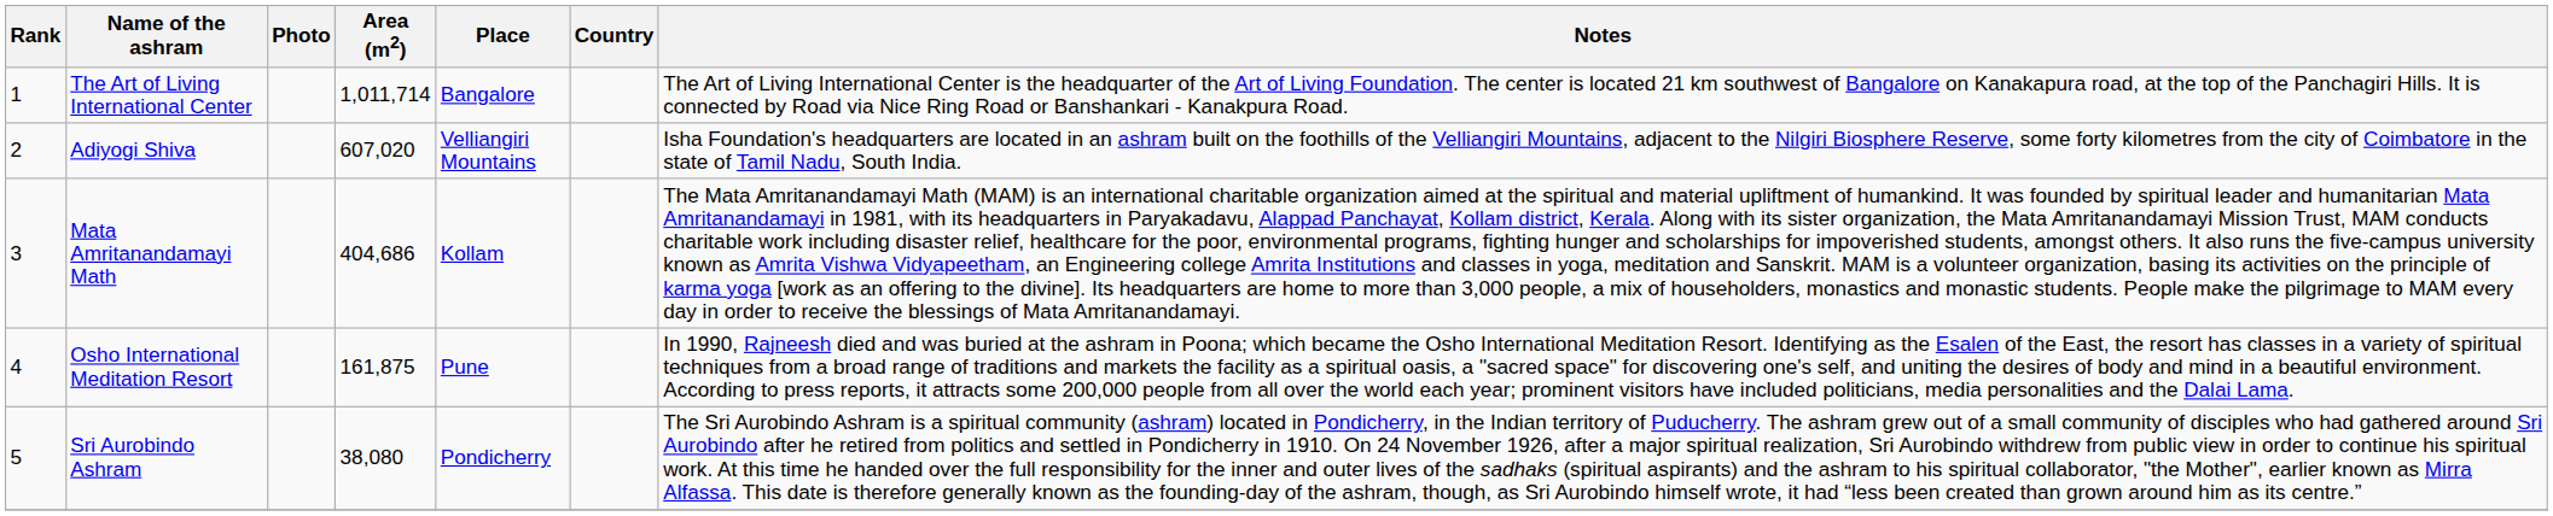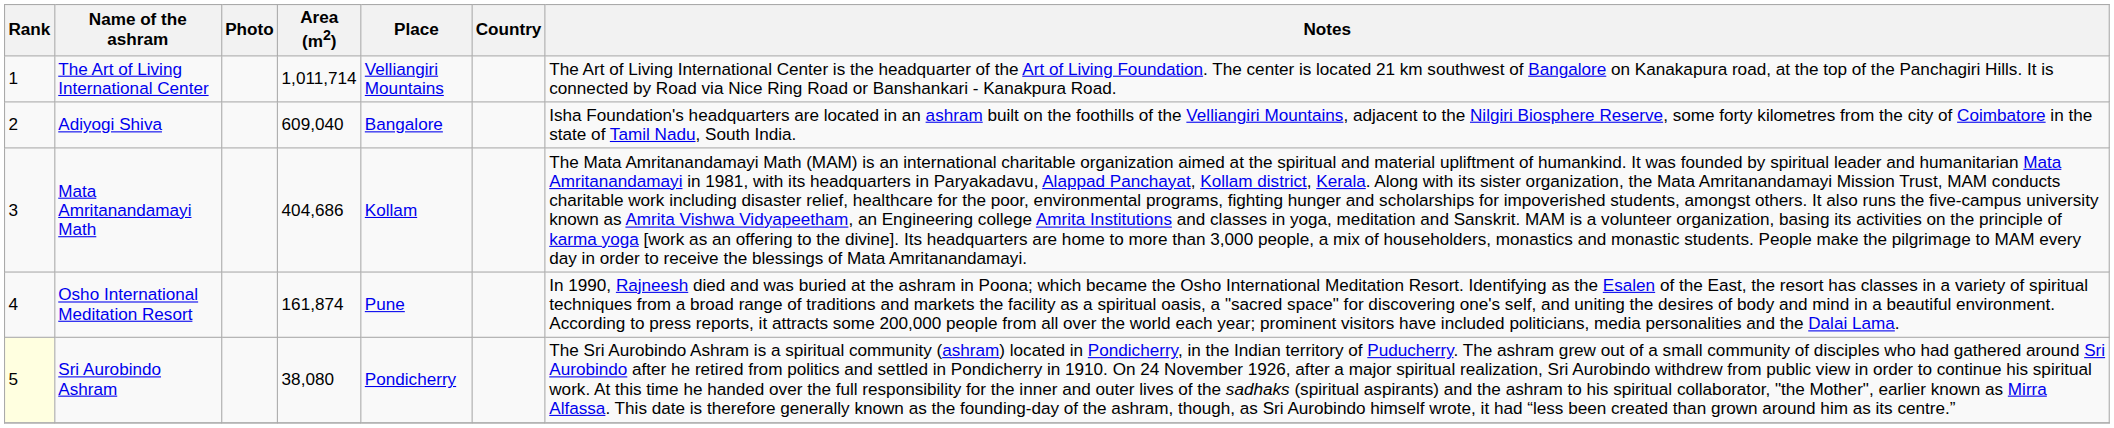 <table class="wikitable sortable">
 <tr>
 <th scope="col">Rank</th>
 <th scope="col">Name of the ashram</th>
 <th scope="col" class="unsortable">Photo</th>
 <th scope="col">Area (m<sup>2</sup>)</th>
 <th scope="col">Place</th>
 <th scope="col">Country</th>
 <th>Notes</th>
 </tr>
 <tr>
 <td>1</td>
 <td><a href='#'>The Art of Living International Center</a></td>
 <td></td>
 <td>1,011,714</td>
-<td><a href='#'>Bangalore</a></td>
+<td><a href='#'>Velliangiri Mountains</a></td>
 <td></td>
 <td>The Art of Living International Center is the headquarter of the <a href='#'>Art of Living Foundation</a>. The center is located 21 km southwest of <a href='#'>Bangalore</a> on Kanakapura road, at the top of the Panchagiri Hills. It is connected by Road via Nice Ring Road or Banshankari - Kanakpura Road.</td>
 </tr>
 <tr>
 <td>2</td>
 <td><a href='#'>Adiyogi Shiva</a></td>
 <td></td>
-<td>607,020</td>
-<td><a href='#'>Velliangiri Mountains</a></td>
+<td>609,040</td>
+<td><a href='#'>Bangalore</a></td>
 <td></td>
 <td>Isha Foundation's headquarters are located in an <a href='#'>ashram</a> built on the foothills of the <a href='#'>Velliangiri Mountains</a>, adjacent to the <a href='#'>Nilgiri Biosphere Reserve</a>, some forty kilometres from the city of <a href='#'>Coimbatore</a> in the state of <a href='#'>Tamil Nadu</a>, South India.</td>
 </tr>
 <tr>
 <td>3</td>
 <td><a href='#'>Mata Amritanandamayi Math</a></td>
 <td></td>
 <td>404,686</td>
 <td><a href='#'>Kollam</a></td>
 <td></td>
 <td>The Mata Amritanandamayi Math (MAM) is an international charitable organization aimed at the spiritual and material upliftment of humankind. It was founded by spiritual leader and humanitarian <a href='#'>Mata Amritanandamayi</a> in 1981, with its headquarters in Paryakadavu, <a href='#'>Alappad Panchayat</a>, <a href='#'>Kollam district</a>, <a href='#'>Kerala</a>. Along with its sister organization, the Mata Amritanandamayi Mission Trust, MAM conducts charitable work including disaster relief, healthcare for the poor, environmental programs, fighting hunger and scholarships for impoverished students, amongst others. It also runs the five-campus university known as <a href='#'>Amrita Vishwa Vidyapeetham</a>, an Engineering college <a href='#'>Amrita Institutions</a> and classes in yoga, meditation and Sanskrit. MAM is a volunteer organization, basing its activities on the principle of <a href='#'>karma yoga</a> [work as an offering to the divine]. Its headquarters are home to more than 3,000 people, a mix of householders, monastics and monastic students. People make the pilgrimage to MAM every day in order to receive the blessings of Mata Amritanandamayi.</td>
 </tr>
 <tr>
 <td>4</td>
 <td><a href='#'>Osho International Meditation Resort</a></td>
 <td></td>
-<td>161,875</td>
+<td>161,874</td>
 <td><a href='#'>Pune</a></td>
 <td></td>
 <td>In 1990, <a href='#'>Rajneesh</a> died and was buried at the ashram in Poona; which became the Osho International Meditation Resort. Identifying as the <a href='#'>Esalen</a> of the East, the resort has classes in a variety of spiritual techniques from a broad range of traditions and markets the facility as a spiritual oasis, a "sacred space" for discovering one's self, and uniting the desires of body and mind in a beautiful environment. According to press reports, it attracts some 200,000 people from all over the world each year; prominent visitors have included politicians, media personalities and the <a href='#'>Dalai Lama</a>.</td>
 </tr>
 <tr>
-<td>5</td>
+<td style="background: lightyellow;">5</td>
 <td><a href='#'>Sri Aurobindo Ashram</a></td>
 <td></td>
 <td>38,080</td>
 <td><a href='#'>Pondicherry</a></td>
 <td></td>
 <td>The Sri Aurobindo Ashram is a spiritual community (<a href='#'>ashram</a>) located in <a href='#'>Pondicherry</a>, in the Indian territory of <a href='#'>Puducherry</a>. The ashram grew out of a small community of disciples who had gathered around <a href='#'>Sri Aurobindo</a> after he retired from politics and settled in Pondicherry in 1910. On 24 November 1926, after a major spiritual realization, Sri Aurobindo withdrew from public view in order to continue his spiritual work. At this time he handed over the full responsibility for the inner and outer lives of the <em>sadhaks</em> (spiritual aspirants) and the ashram to his spiritual collaborator, "the Mother", earlier known as <a href='#'>Mirra Alfassa</a>. This date is therefore generally known as the founding-day of the ashram, though, as Sri Aurobindo himself wrote, it had “less been created than grown around him as its centre.”</td>
 </tr>
 <tr>
 </tr>
 </table>
